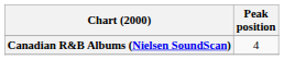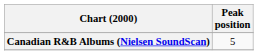 <table class="wikitable sortable plainrowheaders" style="text-align:center">
 <tr>
 <th scope="col">Chart (2000)</th>
 <th scope="col">Peak<br> position</th>
 </tr>
 <tr>
 </tr>
 <tr>
 <th scope="row">Canadian R&B Albums (<a href='#'>Nielsen SoundScan</a>)</th>
-<td style="text-align:center;">4</td>
+<td style="text-align:center;">5</td>
 </tr>
 <tr>
 </tr>
 <tr>
 </tr>
 <tr>
 </tr>
 <tr>
 </tr>
 <tr>
 </tr>
 <tr>
 </tr>
 <tr>
 </tr>
 <tr>
 </tr>
 <tr>
 </tr>
 <tr>
 </tr>
 <tr>
 </tr>
 <tr>
 </tr>
 </table>
